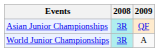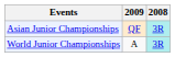 <table class="wikitable" style="font-size: 90%; text-align:center">
 <tr>
 <th>Events</th>
+<th>2009</th>
 <th>2008</th>
-<th>2009</th>
 </tr>
 <tr>
 <td bgcolor="#ECF2FF"; align="left"><a href='#'>Asian Junior Championships</a></td>
+<td bgcolor=FFEBCD><a href='#'>QF</a></td>
 <td bgcolor=afeeee><a href='#'>3R</a></td>
-<td bgcolor=FFEBCD><a href='#'>QF</a></td>
 </tr>
 <tr>
 <td bgcolor="#ECF2FF"; align="left"><a href='#'>World Junior Championships</a></td>
+<td>A</td>
 <td bgcolor=afeeee><a href='#'>3R</a></td>
-<td>A</td>
 </tr>
 </table>
